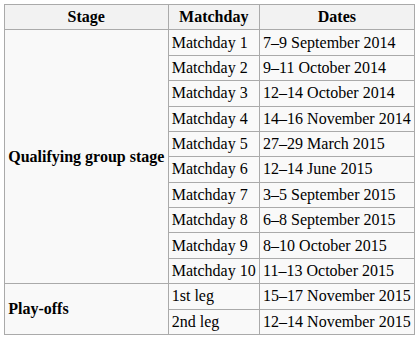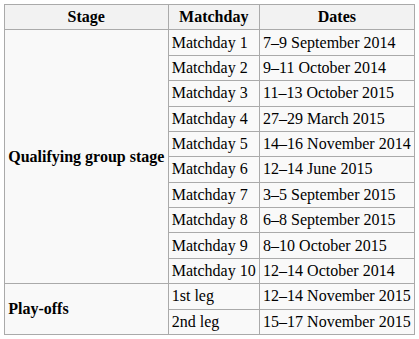 <table class="wikitable">
 <tr>
 <th>Stage</th>
 <th>Matchday</th>
 <th>Dates</th>
 </tr>
 <tr>
 <td rowspan=10><strong>Qualifying group stage</strong></td>
 <td>Matchday 1</td>
 <td>7–9 September 2014</td>
 </tr>
 <tr>
 <td>Matchday 2</td>
 <td>9–11 October 2014</td>
 </tr>
 <tr>
 <td>Matchday 3</td>
-<td>12–14 October 2014</td>
+<td>11–13 October 2015</td>
 </tr>
 <tr>
 <td>Matchday 4</td>
-<td>14–16 November 2014</td>
+<td>27–29 March 2015</td>
 </tr>
 <tr>
 <td>Matchday 5</td>
-<td>27–29 March 2015</td>
+<td>14–16 November 2014</td>
 </tr>
 <tr>
 <td>Matchday 6</td>
 <td>12–14 June 2015</td>
 </tr>
 <tr>
 <td>Matchday 7</td>
 <td>3–5 September 2015</td>
 </tr>
 <tr>
 <td>Matchday 8</td>
 <td>6–8 September 2015</td>
 </tr>
 <tr>
 <td>Matchday 9</td>
 <td>8–10 October 2015</td>
 </tr>
 <tr>
 <td>Matchday 10</td>
-<td>11–13 October 2015</td>
+<td>12–14 October 2014</td>
 </tr>
 <tr>
 <td rowspan=2><strong>Play-offs</strong></td>
 <td>1st leg</td>
-<td>15–17 November 2015</td>
+<td>12–14 November 2015</td>
 </tr>
 <tr>
 <td>2nd leg</td>
-<td>12–14 November 2015</td>
+<td>15–17 November 2015</td>
 </tr>
 </table>
